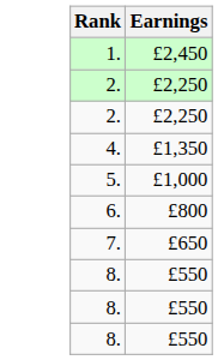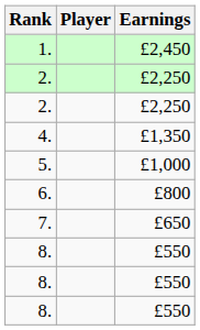 <table class="wikitable" style="float:right; text-align:right; margin-left:1em">
 <tr>
 <th>Rank</th>
+<th>Player</th>
 <th>Earnings</th>
 </tr>
 <tr style="background-color:#ccffcc">
 <td>1.</td>
+<td style="text-align:left"></td>
 <td>£2,450</td>
 </tr>
 <tr style="background-color:#ccffcc">
 <td>2.</td>
+<td style="text-align:left"></td>
 <td>£2,250</td>
 </tr>
 <tr>
 <td>2.</td>
+<td style="text-align:left"></td>
 <td>£2,250</td>
 </tr>
 <tr>
 <td>4.</td>
+<td style="text-align:left"></td>
 <td>£1,350</td>
 </tr>
 <tr>
 <td>5.</td>
+<td style="text-align:left"></td>
 <td>£1,000</td>
 </tr>
 <tr>
 <td>6.</td>
+<td style="text-align:left"></td>
 <td>£800</td>
 </tr>
 <tr>
 <td>7.</td>
+<td style="text-align:left"></td>
 <td>£650</td>
 </tr>
 <tr>
 <td>8.</td>
+<td style="text-align:left"></td>
 <td>£550</td>
 </tr>
 <tr>
 <td>8.</td>
+<td style="text-align:left"></td>
 <td>£550</td>
 </tr>
 <tr>
 <td>8.</td>
+<td style="text-align:left"></td>
 <td>£550</td>
 </tr>
 </table>
